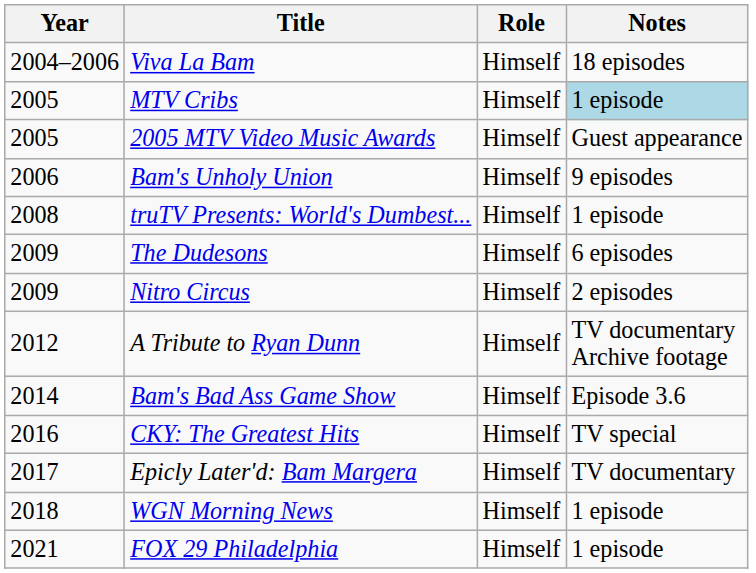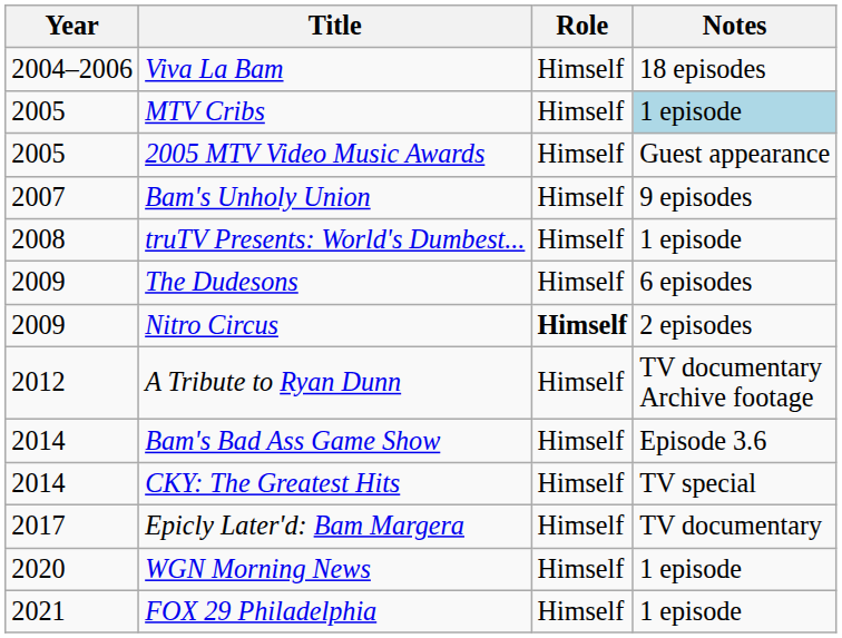 <table class="wikitable sortable">
 <tr>
 <th>Year</th>
 <th>Title</th>
 <th>Role</th>
 <th class="unsortable">Notes</th>
 </tr>
 <tr>
 <td>2004–2006</td>
 <td><em><a href='#'>Viva La Bam</a></em></td>
 <td>Himself</td>
 <td>18 episodes</td>
 </tr>
 <tr>
 <td>2005</td>
 <td><em><a href='#'>MTV Cribs</a></em></td>
 <td>Himself</td>
 <td style="background: lightblue;">1 episode</td>
 </tr>
 <tr>
 <td>2005</td>
 <td><em><a href='#'>2005 MTV Video Music Awards</a></em></td>
 <td>Himself</td>
 <td>Guest appearance</td>
 </tr>
 <tr>
-<td>2006</td>
+<td>2007</td>
 <td><em><a href='#'>Bam's Unholy Union</a></em></td>
 <td>Himself</td>
 <td>9 episodes</td>
 </tr>
 <tr>
 <td>2008</td>
 <td><em><a href='#'>truTV Presents: World's Dumbest...</a></em></td>
 <td>Himself</td>
 <td>1 episode</td>
 </tr>
 <tr>
 <td>2009</td>
 <td><em><a href='#'>The Dudesons</a></em></td>
 <td>Himself</td>
 <td>6 episodes</td>
 </tr>
 <tr>
 <td>2009</td>
 <td><em><a href='#'>Nitro Circus</a></em></td>
-<td>Himself</td>
+<td><strong>Himself</strong></td>
 <td>2 episodes</td>
 </tr>
 <tr>
 <td>2012</td>
 <td><em>A Tribute to <a href='#'>Ryan Dunn</a></em></td>
 <td>Himself</td>
 <td>TV documentary<br>Archive footage</td>
 </tr>
 <tr>
 <td>2014</td>
 <td><em><a href='#'>Bam's Bad Ass Game Show</a></em></td>
 <td>Himself</td>
 <td>Episode 3.6</td>
 </tr>
 <tr>
-<td>2016</td>
+<td>2014</td>
 <td><em><a href='#'>CKY: The Greatest Hits</a></em></td>
 <td>Himself</td>
 <td>TV special</td>
 </tr>
 <tr>
 <td>2017</td>
 <td><em>Epicly Later'd: <a href='#'>Bam Margera</a></em></td>
 <td>Himself</td>
 <td>TV documentary</td>
 </tr>
 <tr>
-<td>2018</td>
+<td>2020</td>
 <td><em><a href='#'>WGN Morning News</a></em></td>
 <td>Himself</td>
 <td>1 episode</td>
 </tr>
 <tr>
 <td>2021</td>
 <td><em><a href='#'>FOX 29 Philadelphia</a></em></td>
 <td>Himself</td>
 <td>1 episode</td>
 </tr>
 </table>
